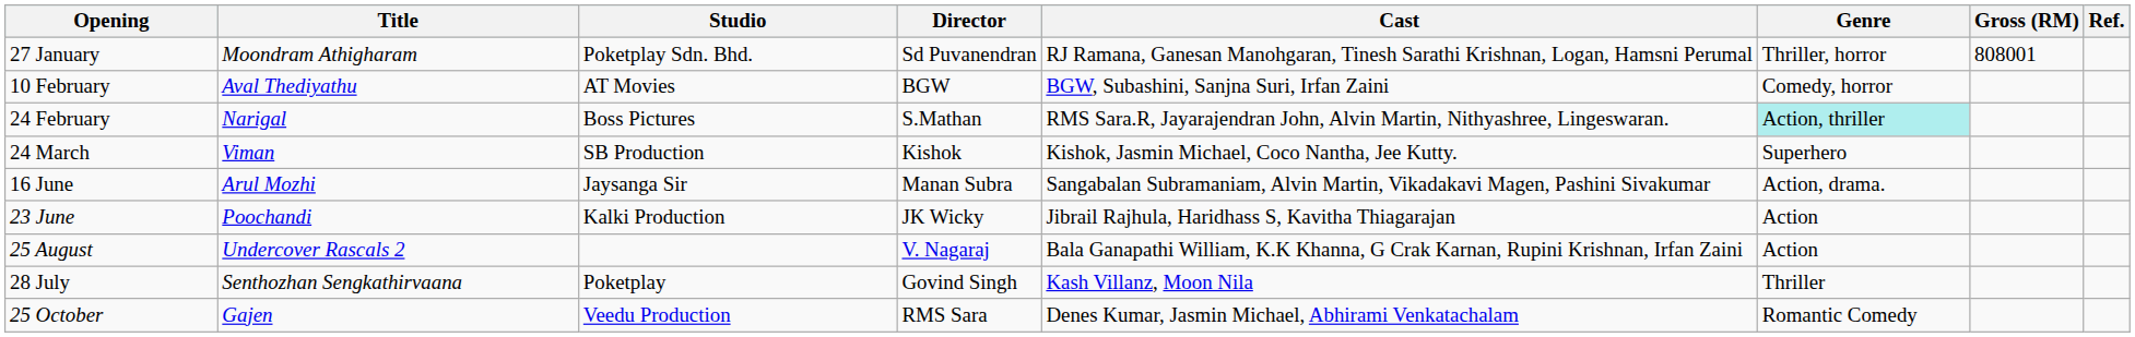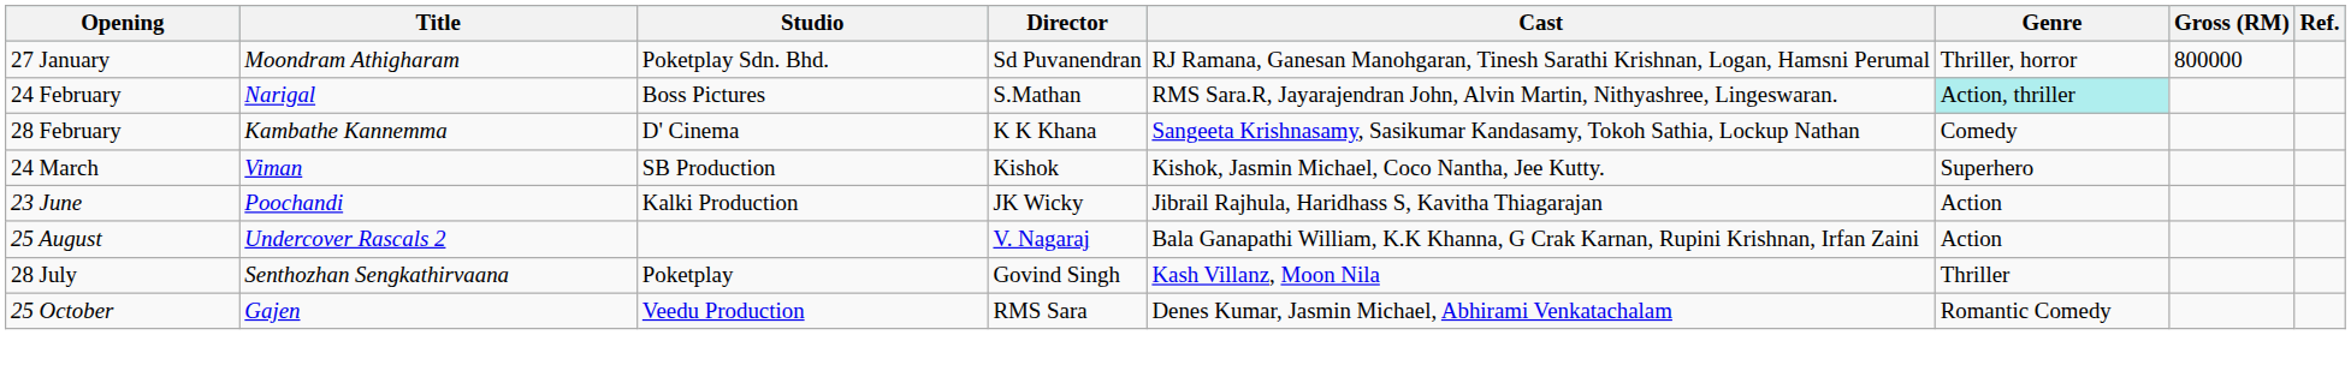 <table class="wikitable">
 <tr style="background:#b0e0e6; text-align:center;">
 <th style="width:10%;">Opening</th>
 <th style="width:17%;">Title</th>
 <th style="width:15%;">Studio</th>
 <th>Director</th>
 <th>Cast</th>
 <th style="width:10%;">Genre</th>
 <th>Gross (RM)</th>
 <th>Ref.</th>
 </tr>
 <tr>
 <td>27 January</td>
 <td><em>Moondram Athigharam</em></td>
 <td>Poketplay Sdn. Bhd.</td>
 <td>Sd Puvanendran</td>
 <td>RJ Ramana, Ganesan Manohgaran, Tinesh Sarathi Krishnan, Logan, Hamsni Perumal</td>
 <td>Thriller, horror</td>
-<td>808001</td>
-<td></td>
-</tr>
-<tr>
-<td>10 February</td>
-<td><em><a href='#'>Aval Thediyathu</a></em></td>
-<td>AT Movies</td>
-<td>BGW</td>
-<td><a href='#'>BGW</a>, Subashini, Sanjna Suri, Irfan Zaini</td>
-<td>Comedy, horror</td>
-<td></td>
+<td>800000</td>
 <td></td>
 </tr>
 <tr>
 <td>24 February</td>
 <td><em><a href='#'>Narigal</a></em></td>
 <td>Boss Pictures</td>
 <td>S.Mathan</td>
 <td>RMS Sara.R, Jayarajendran John, Alvin Martin, Nithyashree, Lingeswaran.</td>
 <td style="background: paleturquoise;">Action, thriller</td>
 <td></td>
 <td></td>
 </tr>
 <tr>
+<td>28 February</td>
+<td><em>Kambathe Kannemma</em></td>
+<td>D' Cinema</td>
+<td>K K Khana</td>
+<td><a href='#'>Sangeeta Krishnasamy</a>, Sasikumar Kandasamy, Tokoh Sathia, Lockup Nathan</td>
+<td>Comedy</td>
+<td></td>
+<td></td>
+</tr>
+<tr>
 <td>24 March</td>
 <td><em><a href='#'>Viman</a></em></td>
 <td>SB Production</td>
 <td>Kishok</td>
 <td>Kishok, Jasmin Michael, Coco Nantha, Jee Kutty.</td>
 <td>Superhero</td>
-<td></td>
-<td></td>
-</tr>
-<tr>
-<td>16 June</td>
-<td><em><a href='#'>Arul Mozhi</a></em></td>
-<td>Jaysanga Sir</td>
-<td>Manan Subra</td>
-<td>Sangabalan Subramaniam, Alvin Martin, Vikadakavi Magen, Pashini Sivakumar</td>
-<td>Action, drama.</td>
 <td></td>
 <td></td>
 </tr>
 <tr>
 <td><em>23 June</em></td>
 <td><em><a href='#'>Poochandi</a></em></td>
 <td>Kalki Production</td>
 <td>JK Wicky</td>
 <td>Jibrail Rajhula, Haridhass S, Kavitha Thiagarajan</td>
 <td>Action</td>
 <td></td>
 <td></td>
 </tr>
 <tr>
 <td><em>25 August</em></td>
 <td><em><a href='#'>Undercover Rascals 2</a></em></td>
 <td></td>
 <td><a href='#'>V. Nagaraj</a></td>
 <td>Bala Ganapathi William, K.K Khanna, G Crak Karnan, Rupini Krishnan, Irfan Zaini</td>
 <td>Action</td>
 <td></td>
 <td></td>
 </tr>
 <tr>
 <td>28 July</td>
 <td><em>Senthozhan Sengkathirvaana</em></td>
 <td>Poketplay</td>
 <td>Govind Singh</td>
 <td><a href='#'>Kash Villanz</a>, <a href='#'>Moon Nila</a></td>
 <td>Thriller</td>
 <td></td>
 <td></td>
 </tr>
 <tr>
 <td><em>25 October</em></td>
 <td><em><a href='#'>Gajen</a></em></td>
 <td><a href='#'>Veedu Production</a></td>
 <td>RMS Sara</td>
 <td>Denes Kumar, Jasmin Michael, <a href='#'>Abhirami Venkatachalam</a></td>
 <td>Romantic Comedy</td>
 <td></td>
 <td></td>
 </tr>
 </table>
